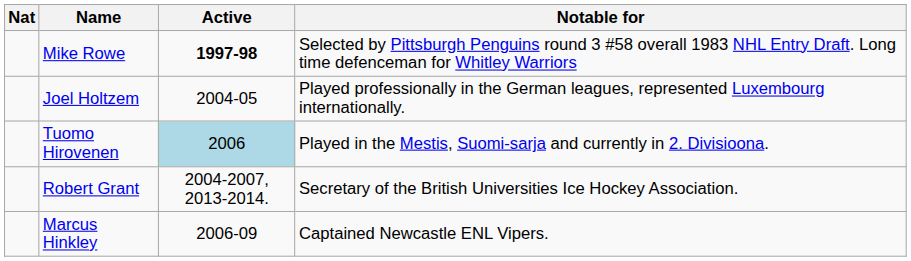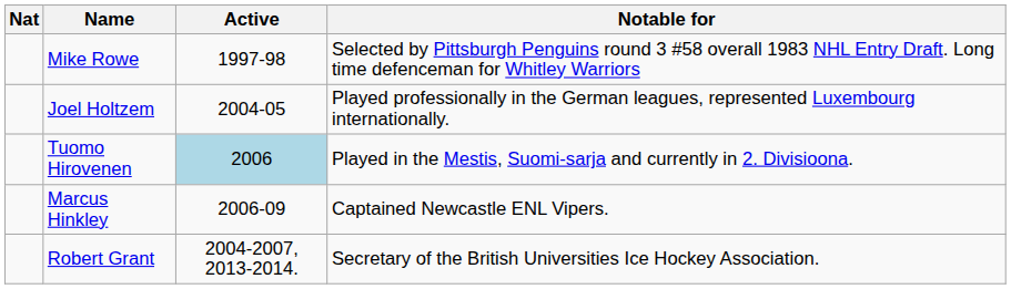 <table class="wikitable">
 <tr>
 <th>Nat</th>
 <th>Name</th>
 <th>Active</th>
 <th>Notable for</th>
 </tr>
 <tr>
 <td align="center"></td>
 <td align="left"><a href='#'>Mike Rowe</a></td>
-<td align="center"><strong>1997-98</strong></td>
+<td align="center">1997-98</td>
 <td align="left">Selected by <a href='#'>Pittsburgh Penguins</a> round 3 #58 overall 1983 <a href='#'>NHL Entry Draft</a>. Long time defenceman for <a href='#'>Whitley Warriors</a></td>
 </tr>
 <tr |->
 <td align="center"></td>
 <td align="left"><a href='#'>Joel Holtzem</a></td>
 <td align="center">2004-05</td>
 <td align="left">Played professionally in the German leagues, represented <a href='#'>Luxembourg</a> internationally.</td>
 </tr>
 <tr>
 <td align="center"></td>
 <td align="left"><a href='#'>Tuomo Hirovenen</a></td>
 <td align="center" style="background: lightblue;">2006</td>
 <td align="left">Played in the <a href='#'>Mestis</a>, <a href='#'>Suomi-sarja</a> and currently in <a href='#'>2. Divisioona</a>.</td>
 </tr>
 <tr>
 <td align="center"></td>
+<td align="left"><a href='#'>Marcus Hinkley</a></td>
+<td align="center">2006-09</td>
+<td align="left">Captained Newcastle ENL Vipers.</td>
+</tr>
+<tr>
+<td align="center"></td>
 <td align="left"><a href='#'>Robert Grant</a></td>
 <td align="center">2004-2007, 2013-2014.</td>
 <td align="left">Secretary of the British Universities Ice Hockey Association.</td>
 </tr>
-<tr>
-<td align="center"></td>
-<td align="left"><a href='#'>Marcus Hinkley</a></td>
-<td align="center">2006-09</td>
-<td align="left">Captained Newcastle ENL Vipers.</td>
-</tr>
 </table>
